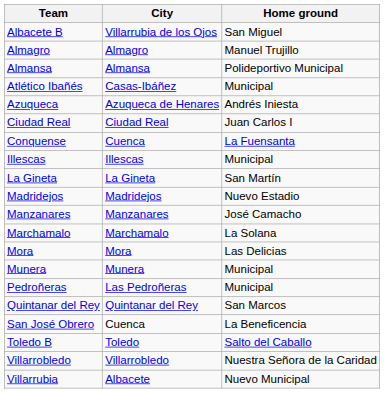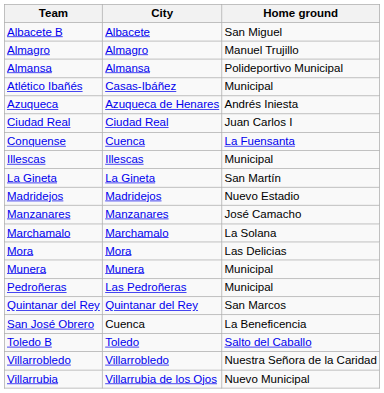 <table class="wikitable sortable">
 <tr>
 <th>Team</th>
 <th>City</th>
 <th>Home ground</th>
 </tr>
 <tr>
 <td><a href='#'>Albacete B</a></td>
-<td><a href='#'>Villarrubia de los Ojos</a></td>
+<td><a href='#'>Albacete</a></td>
 <td>San Miguel</td>
 </tr>
 <tr>
 <td><a href='#'>Almagro</a></td>
 <td><a href='#'>Almagro</a></td>
 <td>Manuel Trujillo</td>
 </tr>
 <tr>
 <td><a href='#'>Almansa</a></td>
 <td><a href='#'>Almansa</a></td>
 <td>Polideportivo Municipal</td>
 </tr>
 <tr>
 <td><a href='#'>Atlético Ibañés</a></td>
 <td><a href='#'>Casas-Ibáñez</a></td>
 <td>Municipal</td>
 </tr>
 <tr>
 <td><a href='#'>Azuqueca</a></td>
 <td><a href='#'>Azuqueca de Henares</a></td>
 <td>Andrés Iniesta</td>
 </tr>
 <tr>
 <td><a href='#'>Ciudad Real</a></td>
 <td><a href='#'>Ciudad Real</a></td>
 <td>Juan Carlos I</td>
 </tr>
 <tr>
 <td><a href='#'>Conquense</a></td>
 <td><a href='#'>Cuenca</a></td>
 <td><a href='#'>La Fuensanta</a></td>
 </tr>
 <tr>
 <td><a href='#'>Illescas</a></td>
 <td><a href='#'>Illescas</a></td>
 <td>Municipal</td>
 </tr>
 <tr>
 <td><a href='#'>La Gineta</a></td>
 <td><a href='#'>La Gineta</a></td>
 <td>San Martín</td>
 </tr>
 <tr>
 <td><a href='#'>Madridejos</a></td>
 <td><a href='#'>Madridejos</a></td>
 <td>Nuevo Estadio</td>
 </tr>
 <tr>
 <td><a href='#'>Manzanares</a></td>
 <td><a href='#'>Manzanares</a></td>
 <td>José Camacho</td>
 </tr>
 <tr>
 <td><a href='#'>Marchamalo</a></td>
 <td><a href='#'>Marchamalo</a></td>
 <td>La Solana</td>
 </tr>
 <tr>
 <td><a href='#'>Mora</a></td>
 <td><a href='#'>Mora</a></td>
 <td>Las Delicias</td>
 </tr>
 <tr>
 <td><a href='#'>Munera</a></td>
 <td><a href='#'>Munera</a></td>
 <td>Municipal</td>
 </tr>
 <tr>
 <td><a href='#'>Pedroñeras</a></td>
 <td><a href='#'>Las Pedroñeras</a></td>
 <td>Municipal</td>
 </tr>
 <tr>
 <td><a href='#'>Quintanar del Rey</a></td>
 <td><a href='#'>Quintanar del Rey</a></td>
 <td>San Marcos</td>
 </tr>
 <tr>
 <td><a href='#'>San José Obrero</a></td>
 <td>Cuenca</td>
 <td>La Beneficencia</td>
 </tr>
 <tr>
 <td><a href='#'>Toledo B</a></td>
 <td><a href='#'>Toledo</a></td>
 <td><a href='#'>Salto del Caballo</a></td>
 </tr>
 <tr>
 <td><a href='#'>Villarrobledo</a></td>
 <td><a href='#'>Villarrobledo</a></td>
 <td>Nuestra Señora de la Caridad</td>
 </tr>
 <tr>
 <td><a href='#'>Villarrubia</a></td>
-<td><a href='#'>Albacete</a></td>
+<td><a href='#'>Villarrubia de los Ojos</a></td>
 <td>Nuevo Municipal</td>
 </tr>
 </table>
